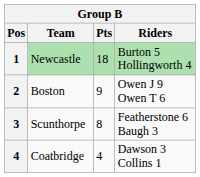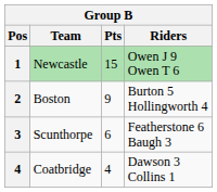 <table class="wikitable">
 <tr>
 <th colspan="4">Group B</th>
 </tr>
 <tr>
 <th width=20>Pos</th>
 <th width=80>Team</th>
 <th width=20>Pts</th>
 <th width=100>Riders</th>
 </tr>
 <tr style="background:#ACE1AF;">
 <th>1</th>
 <td>Newcastle</td>
-<td>18</td>
-<td>Burton 5<br>Hollingworth 4</td>
+<td>15</td>
+<td>Owen J 9<br>Owen T 6</td>
 </tr>
 <tr>
 <th>2</th>
 <td>Boston</td>
 <td>9</td>
-<td>Owen J 9<br>Owen T 6</td>
+<td>Burton 5<br>Hollingworth 4</td>
 </tr>
 <tr>
 <th>3</th>
 <td>Scunthorpe</td>
-<td>8</td>
+<td>6</td>
 <td>Featherstone 6<br>Baugh 3</td>
 </tr>
 <tr>
 <th>4</th>
 <td>Coatbridge</td>
 <td>4</td>
 <td>Dawson 3<br>Collins 1</td>
 </tr>
 </table>
